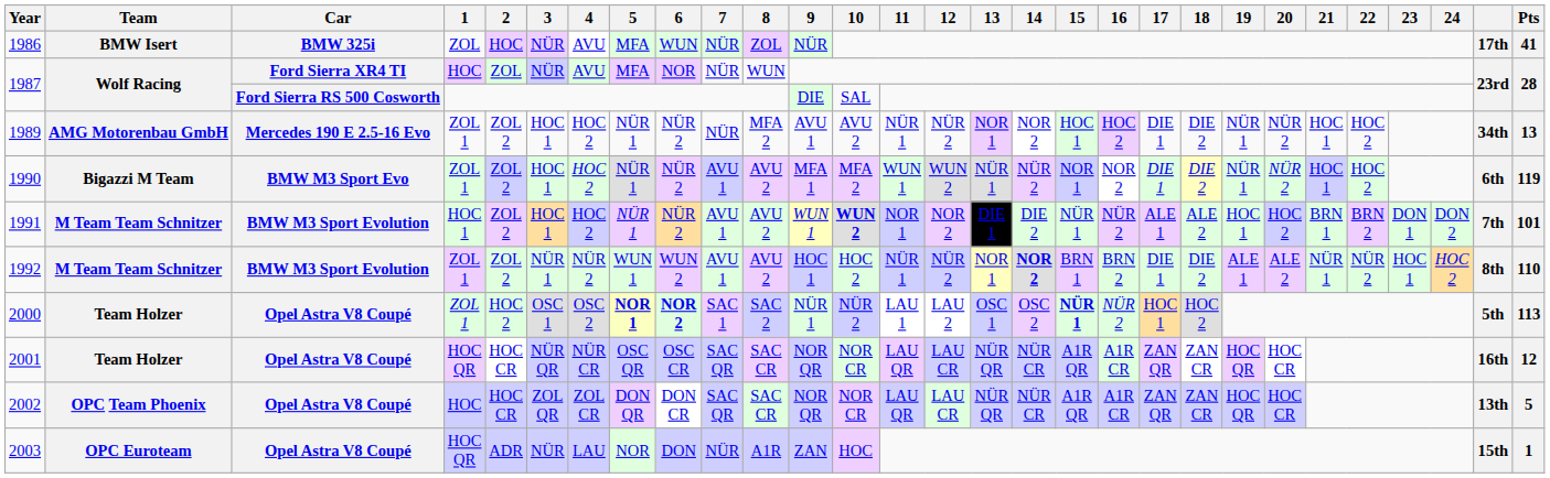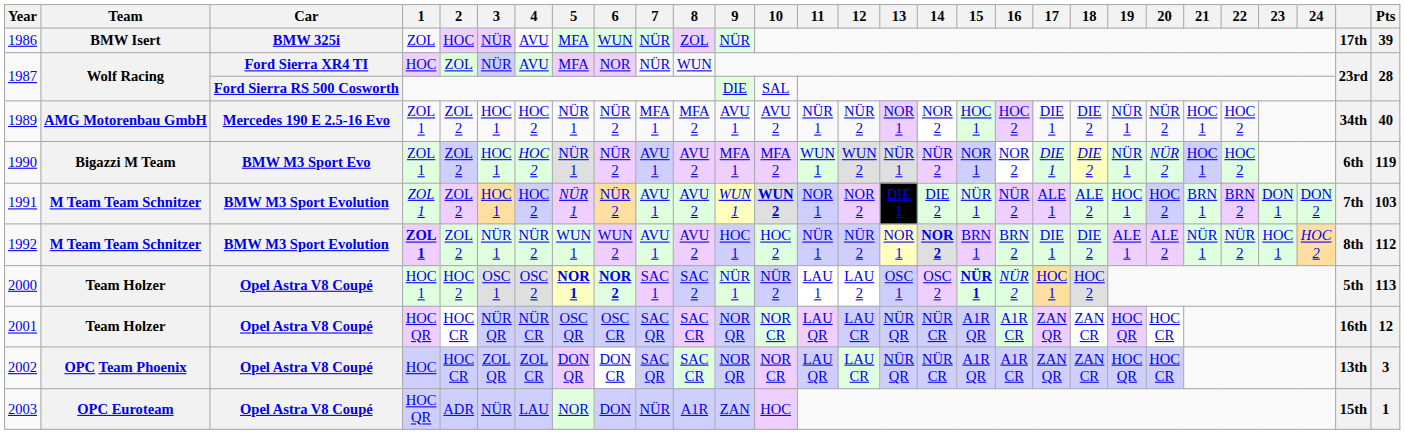 <table class="wikitable" border="1" style="text-align:center; font-size:85%;">
 <tr>
 <th>Year</th>
 <th>Team</th>
 <th>Car</th>
 <th>1</th>
 <th>2</th>
 <th>3</th>
 <th>4</th>
 <th>5</th>
 <th>6</th>
 <th>7</th>
 <th>8</th>
 <th>9</th>
 <th>10</th>
 <th>11</th>
 <th>12</th>
 <th>13</th>
 <th>14</th>
 <th>15</th>
 <th>16</th>
 <th>17</th>
 <th>18</th>
 <th>19</th>
 <th>20</th>
 <th>21</th>
 <th>22</th>
 <th>23</th>
 <th>24</th>
 <th></th>
 <th>Pts</th>
 </tr>
 <tr>
 <td><a href='#'>1986</a></td>
 <th nowrap>BMW Isert</th>
 <th nowrap><a href='#'>BMW 325i</a></th>
 <td><a href='#'>ZOL</a></td>
 <td style="background:#EFCFFF;"><a href='#'>HOC</a><br></td>
 <td style="background:#EFCFFF;"><a href='#'>NÜR</a><br></td>
 <td style="background:#FFFFFF;"><a href='#'>AVU</a><br></td>
 <td style="background:#DFFFDF;"><a href='#'>MFA</a><br></td>
 <td style="background:#DFFFDF;"><a href='#'>WUN</a><br></td>
 <td style="background:#DFFFDF;"><a href='#'>NÜR</a><br></td>
 <td style="background:#EFCFFF;"><a href='#'>ZOL</a><br></td>
 <td style="background:#DFFFDF;"><a href='#'>NÜR</a><br></td>
 <td colspan=15></td>
 <th>17th</th>
-<th>41</th>
+<th>39</th>
 </tr>
 <tr>
 <td rowspan=2><a href='#'>1987</a></td>
 <th rowspan=2 nowrap>Wolf Racing</th>
 <th nowrap><a href='#'>Ford Sierra XR4 TI</a></th>
 <td style="background:#EFCFFF;"><a href='#'>HOC</a><br></td>
 <td style="background:#DFFFDF;"><a href='#'>ZOL</a><br></td>
 <td style="background:#CFCFFF;"><a href='#'>NÜR</a><br></td>
 <td style="background:#DFFFDF;"><a href='#'>AVU</a><br></td>
 <td style="background:#EFCFFF;"><a href='#'>MFA</a><br></td>
 <td style="background:#EFCFFF;"><a href='#'>NOR</a><br></td>
 <td><a href='#'>NÜR</a></td>
 <td><a href='#'>WUN</a></td>
 <td colspan=16></td>
 <th rowspan=2>23rd</th>
 <th rowspan=2>28</th>
 </tr>
 <tr>
 <th nowrap><a href='#'>Ford Sierra RS 500 Cosworth</a></th>
 <td colspan=8></td>
 <td style="background:#DFFFDF;"><a href='#'>DIE</a><br></td>
 <td><a href='#'>SAL</a></td>
 <td colspan=16></td>
 </tr>
 <tr>
 <td><a href='#'>1989</a></td>
 <th nowrap><a href='#'>AMG Motorenbau GmbH</a></th>
 <th nowrap><a href='#'>Mercedes 190 E 2.5-16 Evo</a></th>
 <td><a href='#'>ZOL<br>1</a></td>
 <td><a href='#'>ZOL<br>2</a></td>
 <td><a href='#'>HOC<br>1</a></td>
 <td><a href='#'>HOC<br>2</a></td>
 <td><a href='#'>NÜR<br>1</a></td>
 <td><a href='#'>NÜR<br>2</a></td>
-<td><a href='#'>NÜR</a></td>
+<td><a href='#'>MFA<br>1</a></td>
 <td><a href='#'>MFA<br>2</a></td>
 <td><a href='#'>AVU<br>1</a></td>
 <td><a href='#'>AVU<br>2</a></td>
 <td><a href='#'>NÜR<br>1</a></td>
 <td><a href='#'>NÜR<br>2</a></td>
 <td style="background:#EFCFFF;"><a href='#'>NOR<br>1</a><br></td>
 <td style="background:#FFFFFF;"><a href='#'>NOR<br>2</a><br></td>
 <td style="background:#DFFFDF;"><a href='#'>HOC<br>1</a><br></td>
 <td style="background:#EFCFFF;"><a href='#'>HOC<br>2</a><br></td>
 <td><a href='#'>DIE<br>1</a></td>
 <td><a href='#'>DIE<br>2</a></td>
 <td><a href='#'>NÜR<br>1</a></td>
 <td><a href='#'>NÜR<br>2</a></td>
 <td><a href='#'>HOC<br>1</a></td>
 <td><a href='#'>HOC<br>2</a></td>
 <td colspan=2></td>
 <th>34th</th>
-<th>13</th>
+<th>40</th>
 </tr>
 <tr>
 <td><a href='#'>1990</a></td>
 <th nowrap>Bigazzi M Team</th>
 <th nowrap><a href='#'>BMW M3 Sport Evo</a></th>
 <td style="background:#DFFFDF;"><a href='#'>ZOL<br>1</a><br></td>
 <td style="background:#CFCFFF;"><a href='#'>ZOL<br>2</a><br></td>
 <td style="background:#DFFFDF;"><a href='#'>HOC<br>1</a><br></td>
 <td style="background:#DFFFDF;"><em><a href='#'>HOC<br>2</a></em><br></td>
 <td style="background:#DFDFDF;"><a href='#'>NÜR<br>1</a><br></td>
 <td style="background:#EFCFFF;"><a href='#'>NÜR<br>2</a><br></td>
 <td style="background:#CFCFFF;"><a href='#'>AVU<br>1</a><br></td>
 <td style="background:#EFCFFF;"><a href='#'>AVU<br>2</a><br></td>
 <td style="background:#EFCFFF;"><a href='#'>MFA<br>1</a><br></td>
 <td style="background:#EFCFFF;"><a href='#'>MFA<br>2</a><br></td>
 <td style="background:#DFFFDF;"><a href='#'>WUN<br>1</a><br></td>
 <td style="background:#DFDFDF;"><a href='#'>WUN<br>2</a><br></td>
 <td style="background:#DFDFDF;"><a href='#'>NÜR<br>1</a><br></td>
 <td style="background:#EFCFFF;"><a href='#'>NÜR<br>2</a><br></td>
 <td style="background:#CFCFFF;"><a href='#'>NOR<br>1</a><br></td>
 <td style="background:#FFFFFF;"><a href='#'>NOR<br>2</a><br></td>
 <td style="background:#DFFFDF;"><em><a href='#'>DIE<br>1</a></em><br></td>
 <td style="background:#FFFFBF;"><em><a href='#'>DIE<br>2</a></em><br></td>
 <td style="background:#DFFFDF;"><a href='#'>NÜR<br>1</a><br></td>
 <td style="background:#DFFFDF;"><em><a href='#'>NÜR<br>2</a></em><br></td>
 <td style="background:#CFCFFF;"><a href='#'>HOC<br>1</a><br></td>
 <td style="background:#DFFFDF;"><a href='#'>HOC<br>2</a><br></td>
 <td colspan=2></td>
 <th>6th</th>
 <th>119</th>
 </tr>
 <tr>
 <td><a href='#'>1991</a></td>
 <th nowrap><a href='#'>M Team Team Schnitzer</a></th>
 <th nowrap><a href='#'>BMW M3 Sport Evolution</a></th>
-<td style="background:#DFFFDF;"><a href='#'>HOC<br>1</a><br></td>
+<td style="background:#DFFFDF;"><em><a href='#'>ZOL<br>1</a></em><br></td>
 <td style="background:#EFCFFF;"><a href='#'>ZOL<br>2</a><br></td>
 <td style="background:#FFDF9F;"><a href='#'>HOC<br>1</a><br></td>
 <td style="background:#CFCFFF;"><a href='#'>HOC<br>2</a><br></td>
 <td style="background:#EFCFFF;"><em><a href='#'>NÜR<br>1</a></em><br></td>
 <td style="background:#FFDF9F;"><a href='#'>NÜR<br>2</a><br></td>
 <td style="background:#DFFFDF;"><a href='#'>AVU<br>1</a><br></td>
 <td style="background:#DFFFDF;"><a href='#'>AVU<br>2</a><br></td>
 <td style="background:#FFFFBF;"><em><a href='#'>WUN<br>1</a></em><br></td>
 <td style="background:#DFDFDF;"><strong><a href='#'>WUN<br>2</a></strong><br></td>
 <td style="background:#CFCFFF;"><a href='#'>NOR<br>1</a><br></td>
 <td style="background:#EFCFFF;"><a href='#'>NOR<br>2</a><br></td>
 <td style="background:#000000; color:white"><a href='#'><span>DIE<br>1</span></a><br></td>
 <td style="background:#DFFFDF;"><a href='#'>DIE<br>2</a><br></td>
 <td style="background:#DFFFDF;"><a href='#'>NÜR<br>1</a><br></td>
 <td style="background:#EFCFFF;"><a href='#'>NÜR<br>2</a><br></td>
 <td style="background:#EFCFFF;"><a href='#'>ALE<br>1</a><br></td>
 <td style="background:#DFFFDF;"><a href='#'>ALE<br>2</a><br></td>
 <td style="background:#DFFFDF;"><a href='#'>HOC<br>1</a><br></td>
 <td style="background:#CFCFFF;"><a href='#'>HOC<br>2</a><br></td>
 <td style="background:#DFFFDF;"><a href='#'>BRN<br>1</a><br></td>
 <td style="background:#EFCFFF;"><a href='#'>BRN<br>2</a><br></td>
 <td style="background:#DFFFDF;"><a href='#'>DON<br>1</a><br></td>
 <td style="background:#DFFFDF;"><a href='#'>DON<br>2</a><br></td>
 <th>7th</th>
-<th>101</th>
+<th>103</th>
 </tr>
 <tr>
 <td><a href='#'>1992</a></td>
 <th nowrap><a href='#'>M Team Team Schnitzer</a></th>
 <th nowrap><a href='#'>BMW M3 Sport Evolution</a></th>
-<td style="background:#EFCFFF;"><a href='#'>ZOL<br>1</a><br></td>
+<td style="background:#EFCFFF;"><strong><a href='#'>ZOL<br>1</a><br></strong></td>
 <td style="background:#DFFFDF;"><a href='#'>ZOL<br>2</a><br></td>
 <td style="background:#DFFFDF;"><a href='#'>NÜR<br>1</a><br></td>
 <td style="background:#DFFFDF;"><a href='#'>NÜR<br>2</a><br></td>
 <td style="background:#DFFFDF;"><a href='#'>WUN<br>1</a><br></td>
 <td style="background:#EFCFFF;"><a href='#'>WUN<br>2</a><br></td>
 <td style="background:#DFFFDF;"><a href='#'>AVU<br>1</a><br></td>
 <td style="background:#EFCFFF;"><a href='#'>AVU<br>2</a><br></td>
 <td style="background:#CFCFFF;"><a href='#'>HOC<br>1</a><br></td>
 <td style="background:#DFFFDF;"><a href='#'>HOC<br>2</a><br></td>
 <td style="background:#CFCFFF;"><a href='#'>NÜR<br>1</a><br></td>
 <td style="background:#CFCFFF;"><a href='#'>NÜR<br>2</a><br></td>
 <td style="background:#FFFFBF;"><a href='#'>NOR<br>1</a><br></td>
 <td style="background:#DFDFDF;"><strong><a href='#'>NOR<br>2</a></strong><br></td>
 <td style="background:#EFCFFF;"><a href='#'>BRN<br>1</a><br></td>
 <td style="background:#DFFFDF;"><a href='#'>BRN<br>2</a><br></td>
 <td style="background:#DFFFDF;"><a href='#'>DIE<br>1</a><br></td>
 <td style="background:#DFFFDF;"><a href='#'>DIE<br>2</a><br></td>
 <td style="background:#EFCFFF;"><a href='#'>ALE<br>1</a><br></td>
 <td style="background:#EFCFFF;"><a href='#'>ALE<br>2</a><br></td>
 <td style="background:#DFFFDF;"><a href='#'>NÜR<br>1</a><br></td>
 <td style="background:#DFFFDF;"><a href='#'>NÜR<br>2</a><br></td>
 <td style="background:#DFFFDF;"><a href='#'>HOC<br>1</a><br></td>
 <td style="background:#FFDF9F;"><em><a href='#'>HOC<br>2</a></em><br></td>
 <th>8th</th>
-<th>110</th>
+<th>112</th>
 </tr>
 <tr>
 <td><a href='#'>2000</a></td>
 <th nowrap>Team Holzer</th>
 <th nowrap><a href='#'>Opel Astra V8 Coupé</a></th>
-<td style="background:#DFFFDF;"><em><a href='#'>ZOL<br>1</a></em><br></td>
+<td style="background:#DFFFDF;"><a href='#'>HOC<br>1</a><br></td>
 <td style="background:#DFFFDF;"><a href='#'>HOC<br>2</a><br></td>
 <td style="background:#DFDFDF;"><a href='#'>OSC<br>1</a><br></td>
 <td style="background:#DFDFDF;"><a href='#'>OSC<br>2</a><br></td>
 <td style="background:#FBFFBF;"><strong><a href='#'>NOR<br>1</a></strong><br></td>
 <td style="background:#DFFFDF;"><strong><a href='#'>NOR<br>2</a></strong><br></td>
 <td style="background:#EFCFFF;"><a href='#'>SAC<br>1</a><br></td>
 <td style="background:#CFCFFF;"><a href='#'>SAC<br>2</a><br></td>
 <td style="background:#DFFFDF;"><a href='#'>NÜR<br>1</a><br></td>
 <td style="background:#CFCFFF;"><a href='#'>NÜR<br>2</a><br></td>
 <td style="background:#FFFFFF;"><a href='#'>LAU<br>1</a><br></td>
 <td style="background:#FFFFFF;"><a href='#'>LAU<br>2</a><br></td>
 <td style="background:#CFCFFF;"><a href='#'>OSC<br>1</a><br></td>
 <td style="background:#EFCFFF;"><a href='#'>OSC<br>2</a><br></td>
 <td style="background:#DFFFDF;"><strong><a href='#'>NÜR<br>1</a></strong><br></td>
 <td style="background:#DFFFDF;"><em><a href='#'>NÜR<br>2</a></em><br></td>
 <td style="background:#FFDF9F;"><a href='#'>HOC<br>1</a><br></td>
 <td style="background:#DFDFDF;"><a href='#'>HOC<br>2</a><br></td>
 <td colspan=6></td>
 <th>5th</th>
 <th>113</th>
 </tr>
 <tr>
 <td><a href='#'>2001</a></td>
 <th nowrap>Team Holzer</th>
 <th nowrap><a href='#'>Opel Astra V8 Coupé</a></th>
 <td style="background:#EFCFFF;"><a href='#'>HOC<br>QR</a><br></td>
 <td style="background:#FFFFFF;"><a href='#'>HOC<br>CR</a><br></td>
 <td style="background:#CFCFFF;"><a href='#'>NÜR<br>QR</a><br></td>
 <td style="background:#CFCFFF;"><a href='#'>NÜR<br>CR</a><br></td>
 <td style="background:#CFCFFF;"><a href='#'>OSC<br>QR</a><br></td>
 <td style="background:#CFCFFF;"><a href='#'>OSC<br>CR</a><br></td>
 <td style="background:#CFCFFF;"><a href='#'>SAC<br>QR</a><br></td>
 <td style="background:#EFCFFF;"><a href='#'>SAC<br>CR</a><br></td>
 <td style="background:#CFCFFF;"><a href='#'>NOR<br>QR</a><br></td>
 <td style="background:#DFFFDF;"><a href='#'>NOR<br>CR</a><br></td>
 <td style="background:#EFCFFF;"><a href='#'>LAU<br>QR</a><br></td>
 <td style="background:#CFCFFF;"><a href='#'>LAU<br>CR</a><br></td>
 <td style="background:#CFCFFF;"><a href='#'>NÜR<br>QR</a><br></td>
 <td style="background:#CFCFFF;"><a href='#'>NÜR<br>CR</a><br></td>
 <td style="background:#CFCFFF;"><a href='#'>A1R<br>QR</a><br></td>
 <td style="background:#DFFFDF;"><a href='#'>A1R<br>CR</a><br></td>
 <td style="background:#EFCFFF;"><a href='#'>ZAN<br>QR</a><br></td>
 <td style="background:#FFFFFF;"><a href='#'>ZAN<br>CR</a><br></td>
 <td style="background:#EFCFFF;"><a href='#'>HOC<br>QR</a><br></td>
 <td style="background:#FFFFFF;"><a href='#'>HOC<br>CR</a><br></td>
 <td colspan=4></td>
 <th>16th</th>
 <th>12</th>
 </tr>
 <tr>
 <td><a href='#'>2002</a></td>
 <th nowrap><a href='#'>OPC</a> <a href='#'>Team Phoenix</a></th>
 <th nowrap><a href='#'>Opel Astra V8 Coupé</a></th>
 <td style="background:#CFCFFF;"><a href='#'>HOC</a><br></td>
 <td style="background:#CFCFFF;"><a href='#'>HOC<br>CR</a><br></td>
 <td style="background:#CFCFFF;"><a href='#'>ZOL<br>QR</a><br></td>
 <td style="background:#CFCFFF;"><a href='#'>ZOL<br>CR</a><br></td>
 <td style="background:#EFCFFF;"><a href='#'>DON<br>QR</a><br></td>
 <td style="background:#FFFFFF;"><a href='#'>DON<br>CR</a><br></td>
 <td style="background:#CFCFFF;"><a href='#'>SAC<br>QR</a><br></td>
 <td style="background:#DFFFDF;"><a href='#'>SAC<br>CR</a><br></td>
 <td style="background:#CFCFFF;"><a href='#'>NOR<br>QR</a><br></td>
 <td style="background:#EFCFFF;"><a href='#'>NOR<br>CR</a><br></td>
 <td style="background:#CFCFFF;"><a href='#'>LAU<br>QR</a><br></td>
 <td style="background:#DFFFDF;"><a href='#'>LAU<br>CR</a><br></td>
 <td style="background:#CFCFFF;"><a href='#'>NÜR<br>QR</a><br></td>
 <td style="background:#CFCFFF;"><a href='#'>NÜR<br>CR</a><br></td>
 <td style="background:#CFCFFF;"><a href='#'>A1R<br>QR</a><br></td>
 <td style="background:#CFCFFF;"><a href='#'>A1R<br>CR</a><br></td>
 <td style="background:#CFCFFF;"><a href='#'>ZAN<br>QR</a><br></td>
 <td style="background:#CFCFFF;"><a href='#'>ZAN<br>CR</a><br></td>
 <td style="background:#CFCFFF;"><a href='#'>HOC<br>QR</a><br></td>
 <td style="background:#CFCFFF;"><a href='#'>HOC<br>CR</a><br></td>
 <td colspan=4></td>
 <th>13th</th>
-<th>5</th>
+<th>3</th>
 </tr>
 <tr>
 <td><a href='#'>2003</a></td>
 <th nowrap><a href='#'>OPC Euroteam</a></th>
 <th nowrap><a href='#'>Opel Astra V8 Coupé</a></th>
 <td style="background:#CFCFFF;"><a href='#'>HOC<br>QR</a><br></td>
 <td style="background:#CFCFFF;"><a href='#'>ADR</a><br></td>
 <td style="background:#CFCFFF;"><a href='#'>NÜR</a><br></td>
 <td style="background:#CFCFFF;"><a href='#'>LAU</a><br></td>
 <td style="background:#DFFFDF;"><a href='#'>NOR</a><br></td>
 <td style="background:#CFCFFF;"><a href='#'>DON</a><br></td>
 <td style="background:#CFCFFF;"><a href='#'>NÜR</a><br></td>
 <td style="background:#CFCFFF;"><a href='#'>A1R</a><br></td>
 <td style="background:#CFCFFF;"><a href='#'>ZAN</a><br></td>
 <td style="background:#EFCFFF;"><a href='#'>HOC</a><br></td>
 <td colspan=14></td>
 <th>15th</th>
 <th>1</th>
 </tr>
 </table>
